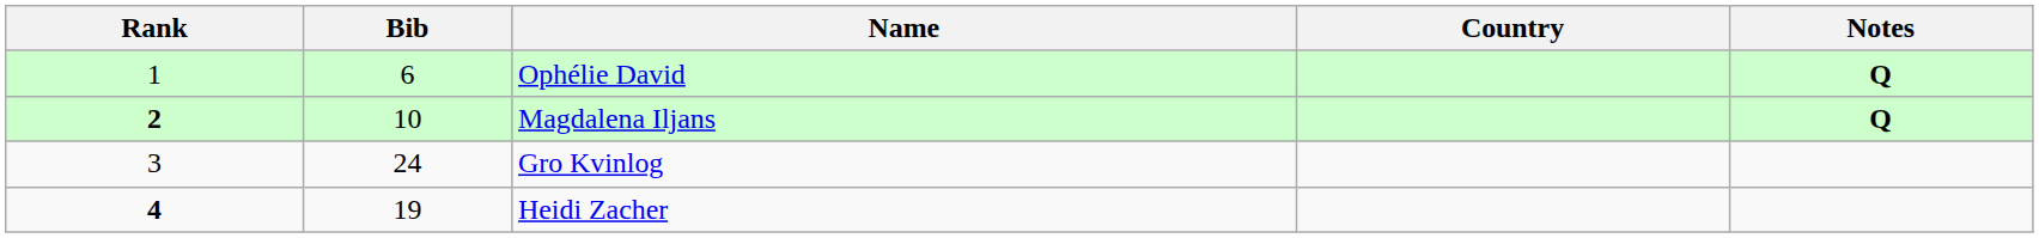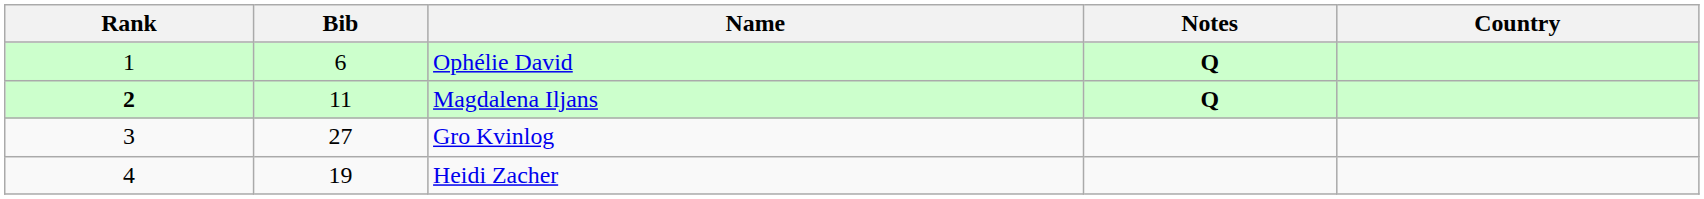 <table class="wikitable" style="text-align:center;" width=90%>
 <tr>
 <th>Rank</th>
 <th>Bib</th>
 <th>Name</th>
+<th>Notes</th>
 <th>Country</th>
-<th>Notes</th>
 </tr>
 <tr bgcolor="#ccffcc">
 <td>1</td>
 <td>6</td>
 <td align=left><a href='#'>Ophélie David</a></td>
+<td><strong>Q</strong></td>
 <td align=left></td>
-<td><strong>Q</strong></td>
 </tr>
 <tr bgcolor="#ccffcc">
 <td><strong>2</strong></td>
-<td>10</td>
+<td>11</td>
 <td align=left><a href='#'>Magdalena Iljans</a></td>
+<td><strong>Q</strong></td>
 <td align=left></td>
-<td><strong>Q</strong></td>
 </tr>
 <tr>
 <td>3</td>
-<td>24</td>
+<td>27</td>
 <td align=left><a href='#'>Gro Kvinlog</a></td>
+<td></td>
 <td align=left></td>
-<td></td>
 </tr>
 <tr>
-<td><strong>4</strong></td>
+<td>4</td>
 <td>19</td>
 <td align=left><a href='#'>Heidi Zacher</a></td>
+<td></td>
 <td align=left></td>
-<td></td>
 </tr>
 </table>
